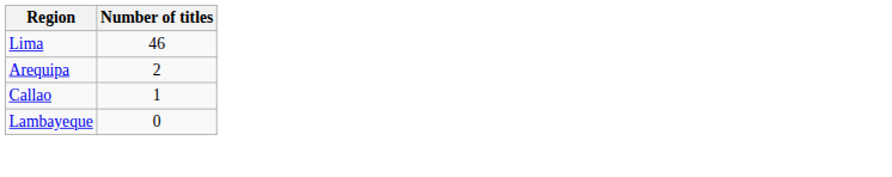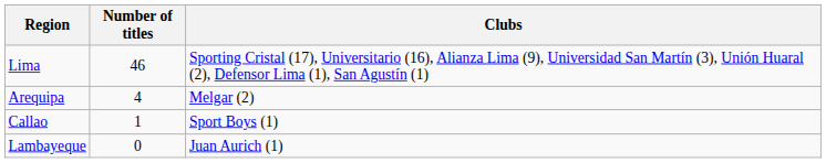 <table class="wikitable">
 <tr>
 <th>Region</th>
 <th>Number of titles</th>
+<th class="unsortable">Clubs</th>
 </tr>
 <tr>
 <td> <a href='#'>Lima</a></td>
 <td align=center>46</td>
+<td><a href='#'>Sporting Cristal</a> (17), <a href='#'>Universitario</a> (16),  <a href='#'>Alianza Lima</a> (9), <a href='#'>Universidad San Martín</a>  (3), <a href='#'>Unión Huaral</a> (2), <a href='#'>Defensor Lima</a> (1), <a href='#'>San Agustín</a> (1)</td>
 </tr>
 <tr>
 <td> <a href='#'>Arequipa</a></td>
-<td align=center>2</td>
+<td align=center>4</td>
+<td><a href='#'>Melgar</a> (2)</td>
 </tr>
 <tr>
 <td> <a href='#'>Callao</a></td>
 <td align=center>1</td>
+<td><a href='#'>Sport Boys</a> (1)</td>
 </tr>
 <tr>
 <td> <a href='#'>Lambayeque</a></td>
 <td align=center>0</td>
+<td><a href='#'>Juan Aurich</a> (1)</td>
 </tr>
 </table>
